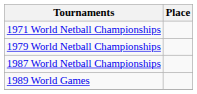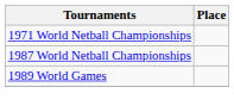 <table class="wikitable collapsible">
 <tr>
 <th>Tournaments</th>
 <th>Place</th>
 </tr>
 <tr>
 <td><a href='#'>1971 World Netball Championships</a></td>
-<td></td>
-</tr>
-<tr>
-<td><a href='#'>1979 World Netball Championships</a></td>
 <td></td>
 </tr>
 <tr>
 <td><a href='#'>1987 World Netball Championships</a></td>
 <td></td>
 </tr>
 <tr>
 <td><a href='#'>1989 World Games</a></td>
 <td></td>
 </tr>
 <tr>
 </tr>
 </table>
